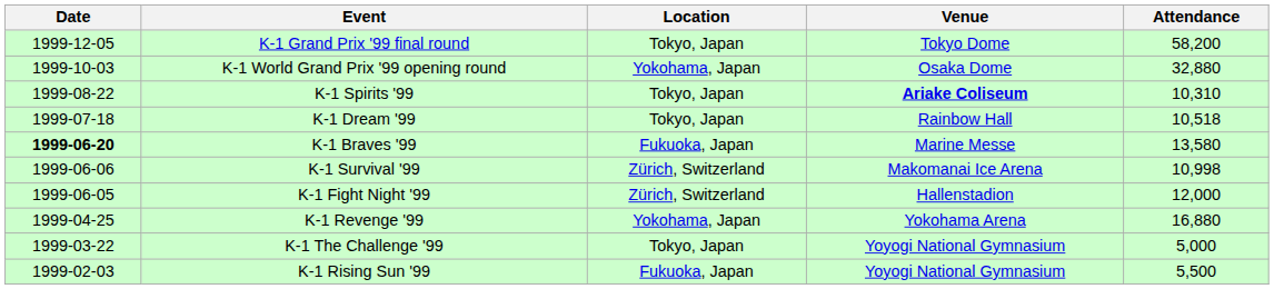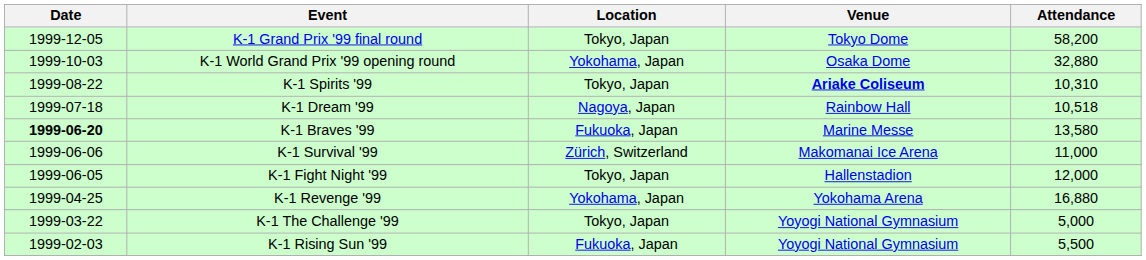 <table class="wikitable" style="width:100%; text-align:center">
 <tr>
 <th>Date</th>
 <th>Event</th>
 <th>Location</th>
 <th>Venue</th>
 <th>Attendance</th>
 </tr>
 <tr style="background:#CCFFCC">
 <td>1999-12-05</td>
 <td><a href='#'>K-1 Grand Prix '99 final round</a></td>
 <td> Tokyo, Japan</td>
 <td><a href='#'>Tokyo Dome</a></td>
 <td>58,200</td>
 </tr>
 <tr style="background:#CCFFCC">
 <td>1999-10-03</td>
 <td>K-1 World Grand Prix '99 opening round</td>
 <td> <a href='#'>Yokohama</a>, Japan</td>
 <td><a href='#'>Osaka Dome</a></td>
 <td>32,880</td>
 </tr>
 <tr style="background:#CCFFCC">
 <td>1999-08-22</td>
 <td>K-1 Spirits '99</td>
 <td> Tokyo, Japan</td>
 <td><strong><a href='#'>Ariake Coliseum</a></strong></td>
 <td>10,310</td>
 </tr>
 <tr style="background:#CCFFCC">
 <td>1999-07-18</td>
 <td>K-1 Dream '99</td>
-<td> Tokyo, Japan</td>
+<td> <a href='#'>Nagoya</a>, Japan</td>
 <td><a href='#'>Rainbow Hall</a></td>
 <td>10,518</td>
 </tr>
 <tr style="background:#CCFFCC">
 <td><strong>1999-06-20</strong></td>
 <td>K-1 Braves '99</td>
 <td> <a href='#'>Fukuoka</a>, Japan</td>
 <td><a href='#'>Marine Messe</a></td>
 <td>13,580</td>
 </tr>
 <tr style="background:#CCFFCC">
 <td>1999-06-06</td>
 <td>K-1 Survival '99</td>
 <td> <a href='#'>Zürich</a>, Switzerland</td>
 <td><a href='#'>Makomanai Ice Arena</a></td>
-<td>10,998</td>
+<td>11,000</td>
 </tr>
 <tr style="background:#CCFFCC">
 <td>1999-06-05</td>
 <td>K-1 Fight Night '99</td>
-<td> <a href='#'>Zürich</a>, Switzerland</td>
+<td> Tokyo, Japan</td>
 <td><a href='#'>Hallenstadion</a></td>
 <td>12,000</td>
 </tr>
 <tr style="background:#CCFFCC">
 <td>1999-04-25</td>
 <td>K-1 Revenge '99</td>
 <td> <a href='#'>Yokohama</a>, Japan</td>
 <td><a href='#'>Yokohama Arena</a></td>
 <td>16,880</td>
 </tr>
 <tr style="background:#CCFFCC">
 <td>1999-03-22</td>
 <td>K-1 The Challenge '99</td>
 <td> Tokyo, Japan</td>
 <td><a href='#'>Yoyogi National Gymnasium</a></td>
 <td>5,000</td>
 </tr>
 <tr style="background:#CCFFCC">
 <td>1999-02-03</td>
 <td>K-1 Rising Sun '99</td>
 <td> <a href='#'>Fukuoka</a>, Japan</td>
 <td><a href='#'>Yoyogi National Gymnasium</a></td>
 <td>5,500</td>
 </tr>
 </table>
